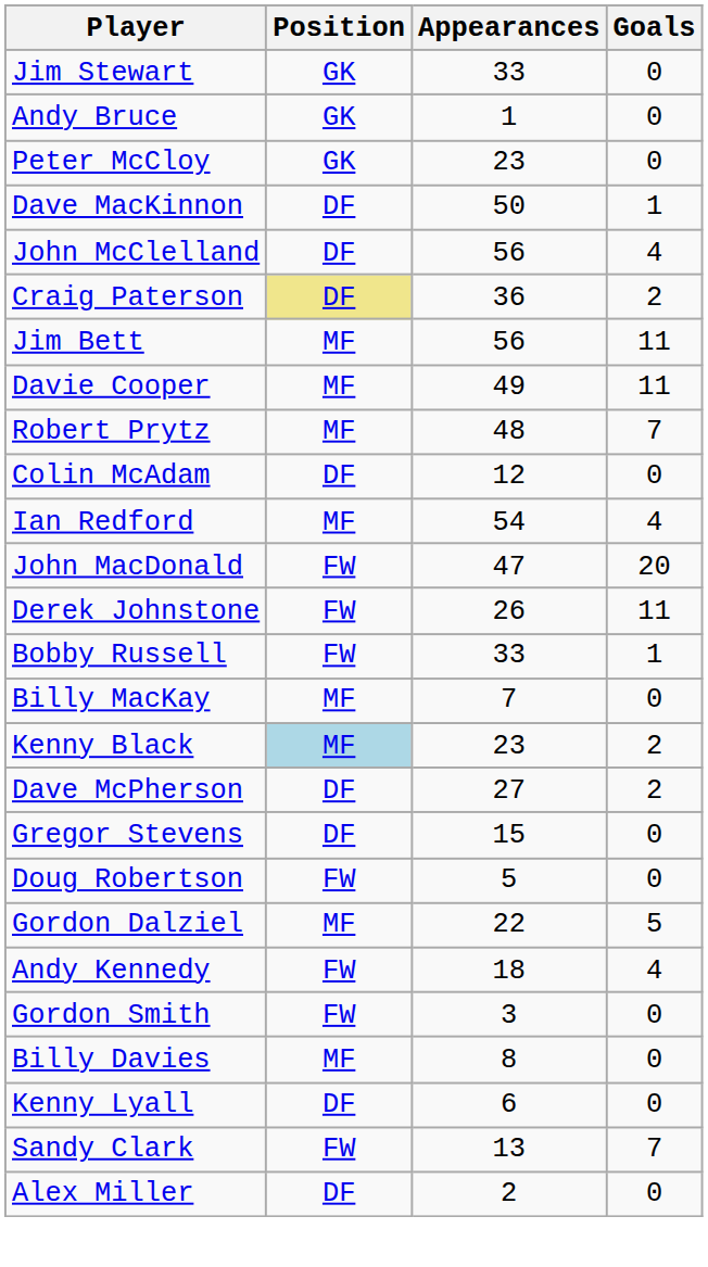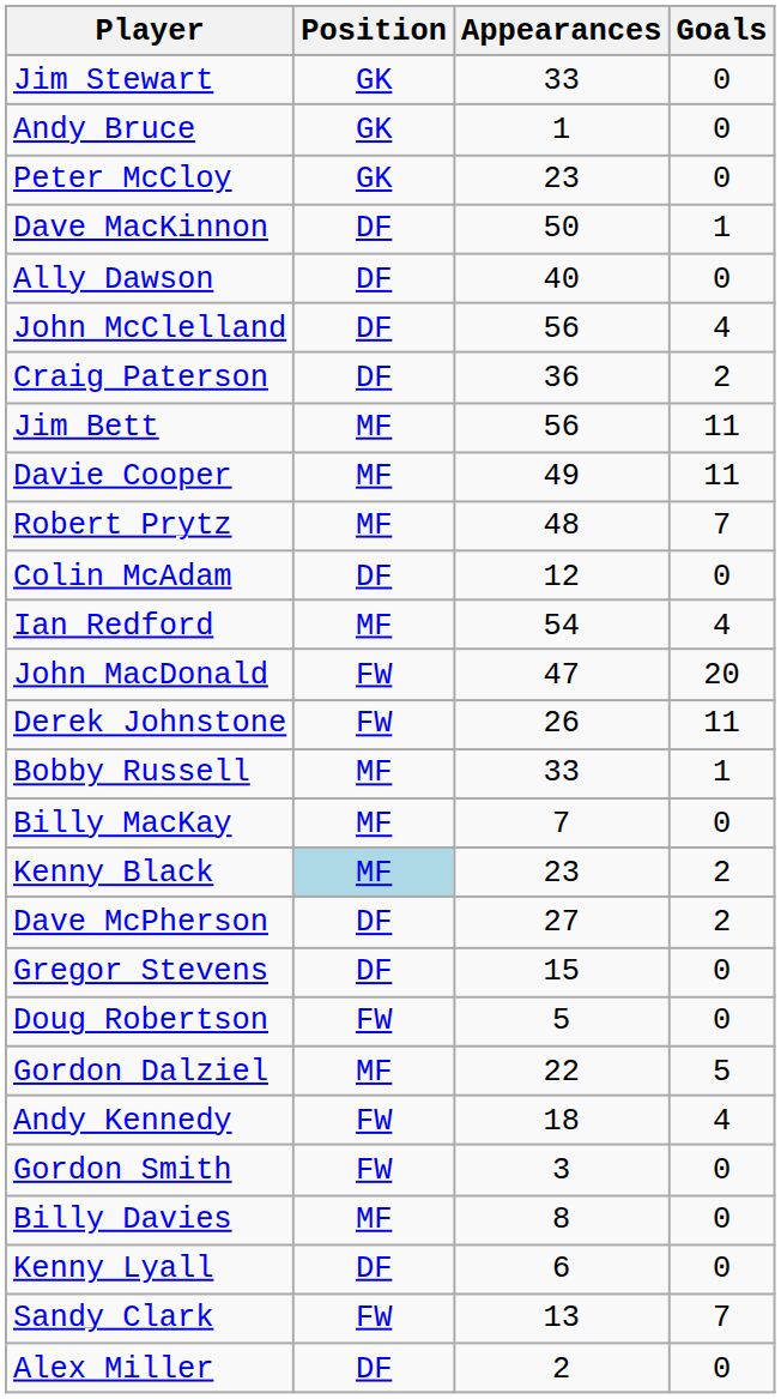 <table class="wikitable sortable" style="text-align: center;">
 <tr>
 <th>Player</th>
 <th>Position</th>
 <th>Appearances</th>
 <th>Goals</th>
 </tr>
 <tr>
 <td align="left"> <a href='#'>Jim Stewart</a></td>
 <td><a href='#'>GK</a></td>
 <td>33</td>
 <td>0</td>
 </tr>
 <tr>
 <td align="left"> <a href='#'>Andy Bruce</a></td>
 <td><a href='#'>GK</a></td>
 <td>1</td>
 <td>0</td>
 </tr>
 <tr>
 <td align="left"> <a href='#'>Peter McCloy</a></td>
 <td><a href='#'>GK</a></td>
 <td>23</td>
 <td>0</td>
 </tr>
 <tr>
 <td align="left"> <a href='#'>Dave MacKinnon</a></td>
 <td><a href='#'>DF</a></td>
 <td>50</td>
 <td>1</td>
 </tr>
 <tr>
+<td align="left"> <a href='#'>Ally Dawson</a></td>
+<td><a href='#'>DF</a></td>
+<td>40</td>
+<td>0</td>
+</tr>
+<tr>
 <td align="left"> <a href='#'>John McClelland</a></td>
 <td><a href='#'>DF</a></td>
 <td>56</td>
 <td>4</td>
 </tr>
 <tr>
 <td align="left"> <a href='#'>Craig Paterson</a></td>
-<td style="background: khaki;"><a href='#'>DF</a></td>
+<td><a href='#'>DF</a></td>
 <td>36</td>
 <td>2</td>
 </tr>
 <tr>
 <td align="left"> <a href='#'>Jim Bett</a></td>
 <td><a href='#'>MF</a></td>
 <td>56</td>
 <td>11</td>
 </tr>
 <tr>
 <td align="left"> <a href='#'>Davie Cooper</a></td>
 <td><a href='#'>MF</a></td>
 <td>49</td>
 <td>11</td>
 </tr>
 <tr>
 <td align="left"> <a href='#'>Robert Prytz</a></td>
 <td><a href='#'>MF</a></td>
 <td>48</td>
 <td>7</td>
 </tr>
 <tr>
 <td align="left"> <a href='#'>Colin McAdam</a></td>
 <td><a href='#'>DF</a></td>
 <td>12</td>
 <td>0</td>
 </tr>
 <tr>
 <td align="left"> <a href='#'>Ian Redford</a></td>
 <td><a href='#'>MF</a></td>
 <td>54</td>
 <td>4</td>
 </tr>
 <tr>
 <td align="left"> <a href='#'>John MacDonald</a></td>
 <td><a href='#'>FW</a></td>
 <td>47</td>
 <td>20</td>
 </tr>
 <tr>
 <td align="left"> <a href='#'>Derek Johnstone</a></td>
 <td><a href='#'>FW</a></td>
 <td>26</td>
 <td>11</td>
 </tr>
 <tr>
 <td align="left"> <a href='#'>Bobby Russell</a></td>
-<td><a href='#'>FW</a></td>
+<td><a href='#'>MF</a></td>
 <td>33</td>
 <td>1</td>
 </tr>
 <tr>
 <td align="left"> <a href='#'>Billy MacKay</a></td>
 <td><a href='#'>MF</a></td>
 <td>7</td>
 <td>0</td>
 </tr>
 <tr>
 <td align="left"> <a href='#'>Kenny Black</a></td>
 <td style="background: lightblue;"><a href='#'>MF</a></td>
 <td>23</td>
 <td>2</td>
 </tr>
 <tr>
 <td align="left"> <a href='#'>Dave McPherson</a></td>
 <td><a href='#'>DF</a></td>
 <td>27</td>
 <td>2</td>
 </tr>
 <tr>
 <td align="left"> <a href='#'>Gregor Stevens</a></td>
 <td><a href='#'>DF</a></td>
 <td>15</td>
 <td>0</td>
 </tr>
 <tr>
 <td align="left"> <a href='#'>Doug Robertson</a></td>
 <td><a href='#'>FW</a></td>
 <td>5</td>
 <td>0</td>
 </tr>
 <tr>
 <td align="left"> <a href='#'>Gordon Dalziel</a></td>
 <td><a href='#'>MF</a></td>
 <td>22</td>
 <td>5</td>
 </tr>
 <tr>
 <td align="left"> <a href='#'>Andy Kennedy</a></td>
 <td><a href='#'>FW</a></td>
 <td>18</td>
 <td>4</td>
 </tr>
 <tr>
 <td align="left"> <a href='#'>Gordon Smith</a></td>
 <td><a href='#'>FW</a></td>
 <td>3</td>
 <td>0</td>
 </tr>
 <tr>
 <td align="left"> <a href='#'>Billy Davies</a></td>
 <td><a href='#'>MF</a></td>
 <td>8</td>
 <td>0</td>
 </tr>
 <tr>
 <td align="left"> <a href='#'>Kenny Lyall</a></td>
 <td><a href='#'>DF</a></td>
 <td>6</td>
 <td>0</td>
 </tr>
 <tr>
 <td align="left"> <a href='#'>Sandy Clark</a></td>
 <td><a href='#'>FW</a></td>
 <td>13</td>
 <td>7</td>
 </tr>
 <tr>
 <td align="left"> <a href='#'>Alex Miller</a></td>
 <td><a href='#'>DF</a></td>
 <td>2</td>
 <td>0</td>
 </tr>
 </table>
